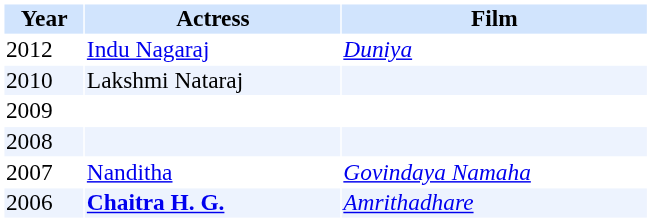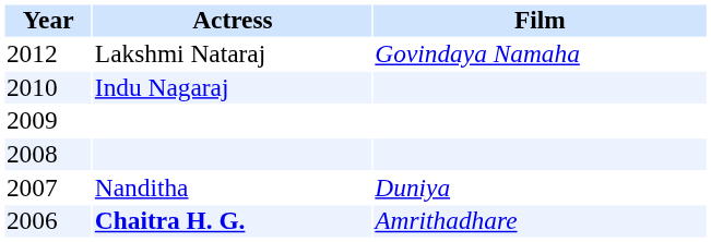 <table cellspacing="1" cellpadding="1" border="0" width="50%">
 <tr bgcolor="#d1e4fd">
 <th>Year</th>
 <th>Actress</th>
 <th>Film</th>
 </tr>
 <tr>
 <td>2012</td>
-<td><a href='#'>Indu Nagaraj</a></td>
-<td><em><a href='#'>Duniya</a></em></td>
+<td>Lakshmi Nataraj</td>
+<td><em><a href='#'>Govindaya Namaha</a></em></td>
 </tr>
 <tr bgcolor=#edf3fe>
 <td>2010</td>
-<td>Lakshmi Nataraj</td>
+<td><a href='#'>Indu Nagaraj</a></td>
 <td></td>
 </tr>
 <tr>
 <td>2009</td>
 <td></td>
 <td></td>
 </tr>
 <tr bgcolor=#edf3fe>
 <td>2008</td>
 <td></td>
 <td></td>
 </tr>
 <tr>
 <td>2007</td>
 <td><a href='#'>Nanditha</a></td>
-<td><em><a href='#'>Govindaya Namaha</a></em></td>
+<td><em><a href='#'>Duniya</a></em></td>
 </tr>
 <tr bgcolor=#edf3fe>
 <td>2006</td>
 <td><strong><a href='#'>Chaitra H. G.</a></strong></td>
 <td><em><a href='#'>Amrithadhare</a></em></td>
 </tr>
 <tr>
 </tr>
 </table>
